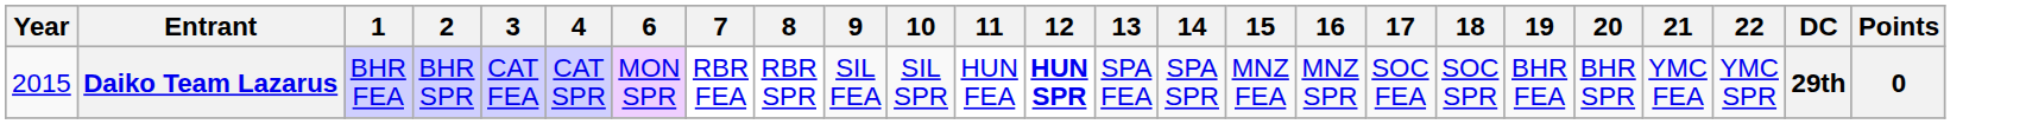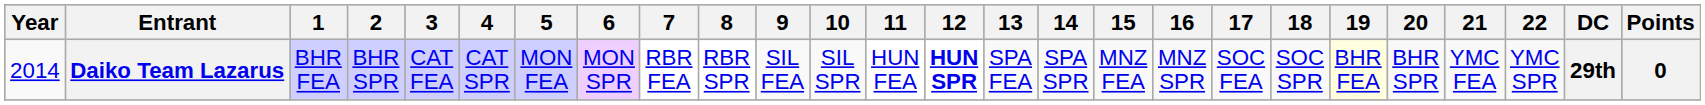 <table class="wikitable" style="text-align:center; font-size:85%">
 <tr>
 <th>Year</th>
 <th>Entrant</th>
 <th>1</th>
 <th>2</th>
 <th>3</th>
 <th>4</th>
+<th>5</th>
 <th>6</th>
 <th>7</th>
 <th>8</th>
 <th>9</th>
 <th>10</th>
 <th>11</th>
 <th>12</th>
 <th>13</th>
 <th>14</th>
 <th>15</th>
 <th>16</th>
 <th>17</th>
 <th>18</th>
 <th>19</th>
 <th>20</th>
 <th>21</th>
 <th>22</th>
 <th>DC</th>
 <th>Points</th>
 </tr>
 <tr>
-<td><a href='#'>2015</a></td>
+<td><a href='#'>2014</a></td>
 <th nowrap><a href='#'>Daiko Team Lazarus</a></th>
 <td style="background:#CFCFFF;"><a href='#'>BHR<br>FEA</a><br></td>
 <td style="background:#CFCFFF;"><a href='#'>BHR<br>SPR</a><br></td>
 <td style="background:#CFCFFF;"><a href='#'>CAT<br>FEA</a><br></td>
 <td style="background:#CFCFFF;"><a href='#'>CAT<br>SPR</a><br></td>
+<td style="background:#CFCFFF;"><a href='#'>MON<br>FEA</a><br></td>
 <td style="background:#EFCFFF;"><a href='#'>MON<br>SPR</a><br></td>
 <td style="background:#FFFFFF;"><a href='#'>RBR<br>FEA</a><br></td>
 <td style="background:#FFFFFF;"><a href='#'>RBR<br>SPR</a><br></td>
 <td><a href='#'>SIL<br>FEA</a></td>
 <td><a href='#'>SIL<br>SPR</a></td>
 <td style="background:#FFFFFF;"><a href='#'>HUN<br>FEA</a><br></td>
 <td style="background:#FFFFFF;"><strong><a href='#'>HUN<br>SPR</a><br></strong></td>
 <td><a href='#'>SPA<br>FEA</a></td>
 <td><a href='#'>SPA<br>SPR</a></td>
 <td><a href='#'>MNZ<br>FEA</a></td>
 <td><a href='#'>MNZ<br>SPR</a></td>
 <td><a href='#'>SOC<br>FEA</a></td>
 <td><a href='#'>SOC<br>SPR</a></td>
-<td><a href='#'>BHR<br>FEA</a></td>
+<td style="background: lightyellow;"><a href='#'>BHR<br>FEA</a></td>
 <td><a href='#'>BHR<br>SPR</a></td>
 <td><a href='#'>YMC<br>FEA</a></td>
 <td><a href='#'>YMC<br>SPR</a></td>
 <th>29th</th>
 <th>0</th>
 </tr>
 </table>
